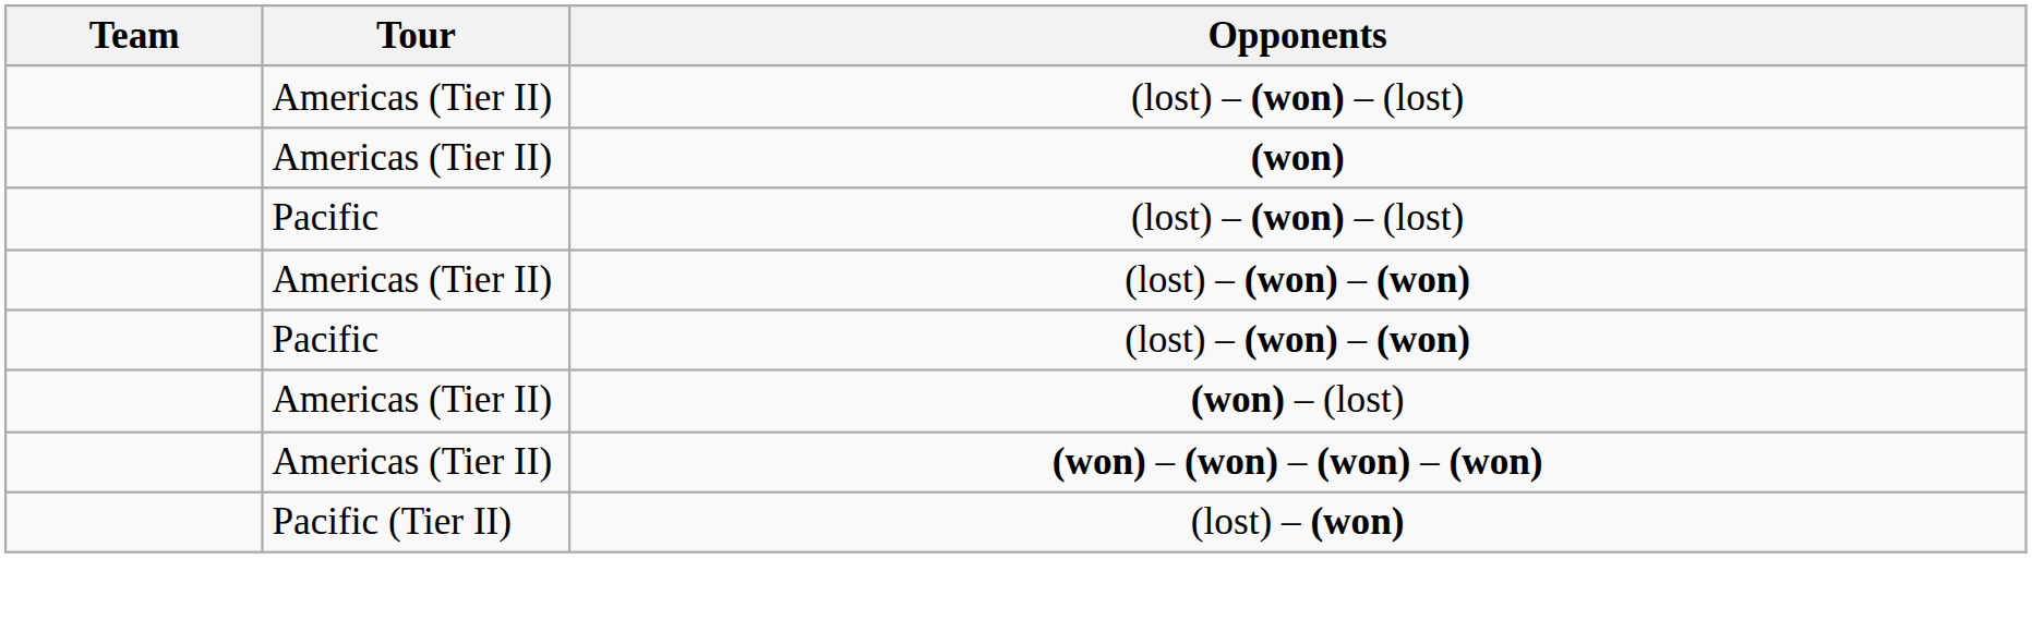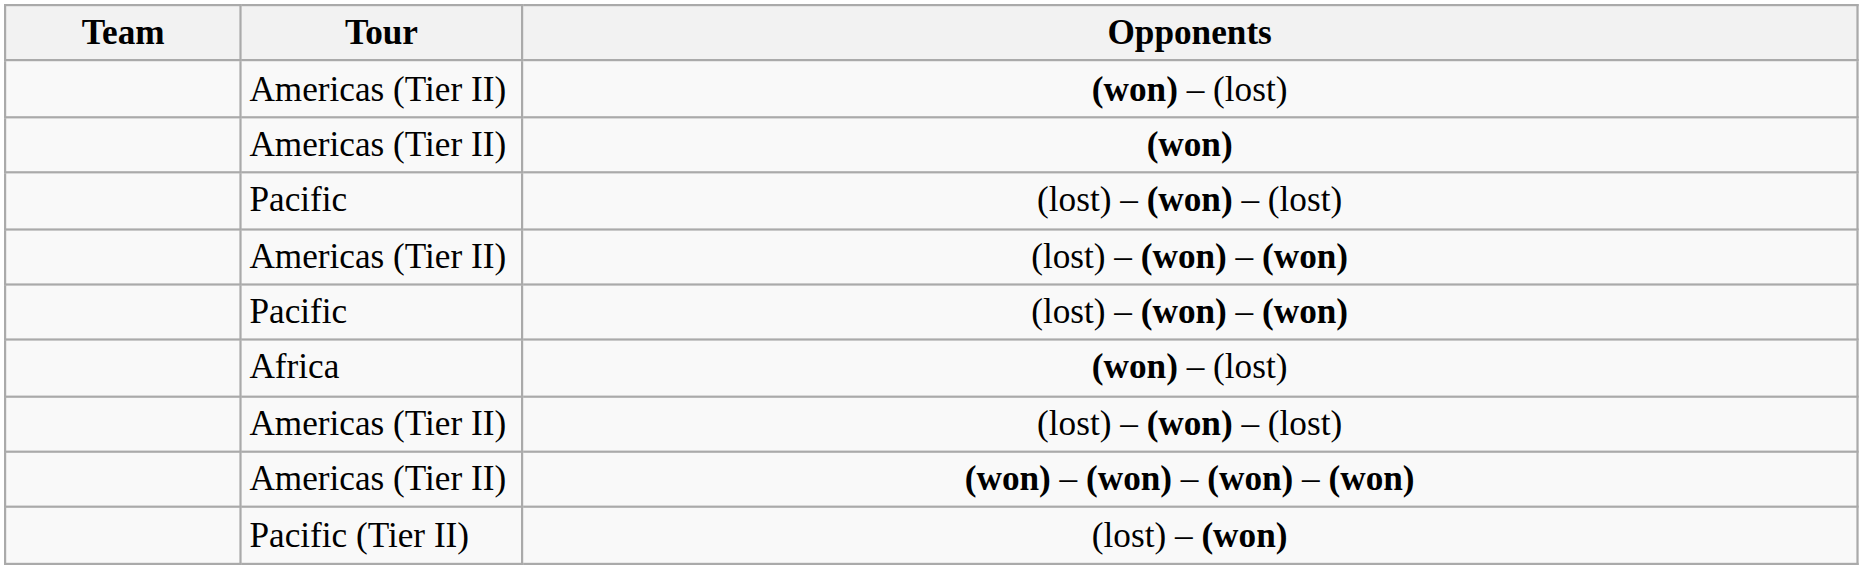 <table class="wikitable">
 <tr>
 <th style="width:100px">Team</th>
 <th style="width:120px">Tour</th>
 <th style="width:600px">Opponents</th>
 </tr>
 <tr>
 <td></td>
 <td>Americas (Tier II)</td>
-<td align=center> (lost) –  <strong>(won)</strong> –  (lost)</td>
+<td align=center> <strong>(won)</strong> –  (lost)</td>
 </tr>
 <tr>
 <td></td>
 <td>Americas (Tier II)</td>
 <td align=center> <strong>(won)</strong></td>
 </tr>
 <tr>
 <td></td>
 <td>Pacific</td>
 <td align=center> (lost) –  <strong>(won)</strong> –  (lost)</td>
 </tr>
 <tr>
 <td></td>
 <td>Americas (Tier II)</td>
 <td align=center> (lost) –  <strong>(won)</strong> –  <strong>(won)</strong></td>
 </tr>
 <tr>
 <td></td>
 <td>Pacific</td>
 <td align=center> (lost) –  <strong>(won)</strong> –  <strong>(won)</strong></td>
 </tr>
 <tr>
 <td></td>
+<td>Africa</td>
+<td align=center> <strong>(won)</strong> –  (lost)</td>
+</tr>
+<tr>
+<td></td>
 <td>Americas (Tier II)</td>
-<td align=center> <strong>(won)</strong> –  (lost)</td>
+<td align=center> (lost) –  <strong>(won)</strong> –  (lost)</td>
 </tr>
 <tr>
 <td></td>
 <td>Americas (Tier II)</td>
 <td align=center> <strong>(won)</strong> –  <strong>(won)</strong> –  <strong>(won)</strong> –  <strong>(won)</strong></td>
 </tr>
 <tr>
 <td></td>
 <td>Pacific (Tier II)</td>
 <td align=center> (lost) –  <strong>(won)</strong></td>
 </tr>
 </table>
